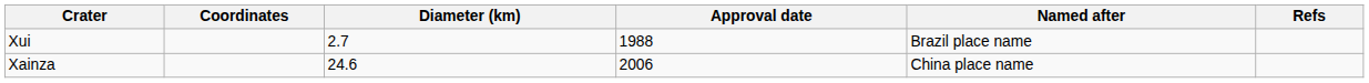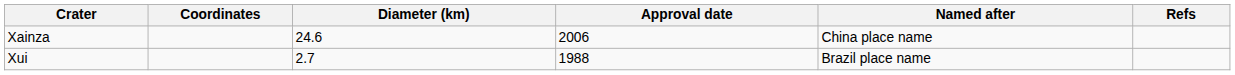 <table class="wikitable" style="min-width: 90%;">
 <tr>
 <th style="width:10em">Crater</th>
 <th style="width:10em">Coordinates</th>
 <th>Diameter (km)</th>
 <th>Approval date</th>
 <th>Named after</th>
 <th>Refs</th>
 </tr>
+<tr id="Xainza">
+<td>Xainza</td>
+<td></td>
+<td>24.6</td>
+<td>2006</td>
+<td>China place name</td>
+<td></td>
+</tr>
 <tr id="Xui">
 <td>Xui</td>
 <td></td>
 <td>2.7</td>
 <td>1988</td>
 <td>Brazil place name</td>
 <td></td>
 </tr>
-<tr id="Xainza">
-<td>Xainza</td>
-<td></td>
-<td>24.6</td>
-<td>2006</td>
-<td>China place name</td>
-<td></td>
-</tr>
 </table>
